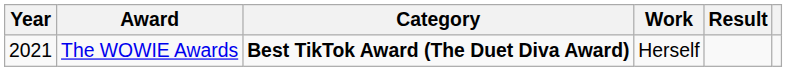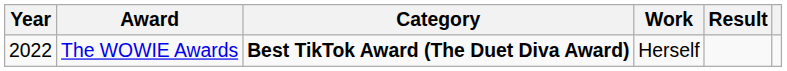 <table class="wikitable">
 <tr>
 <th>Year</th>
 <th>Award</th>
 <th>Category</th>
 <th>Work</th>
 <th>Result</th>
 <th></th>
 </tr>
 <tr>
-<td>2021</td>
+<td>2022</td>
 <td><a href='#'>The WOWIE Awards</a></td>
 <td><strong>Best TikTok Award (The Duet Diva Award)</strong></td>
 <td>Herself</td>
 <td></td>
 <td></td>
 </tr>
 </table>
